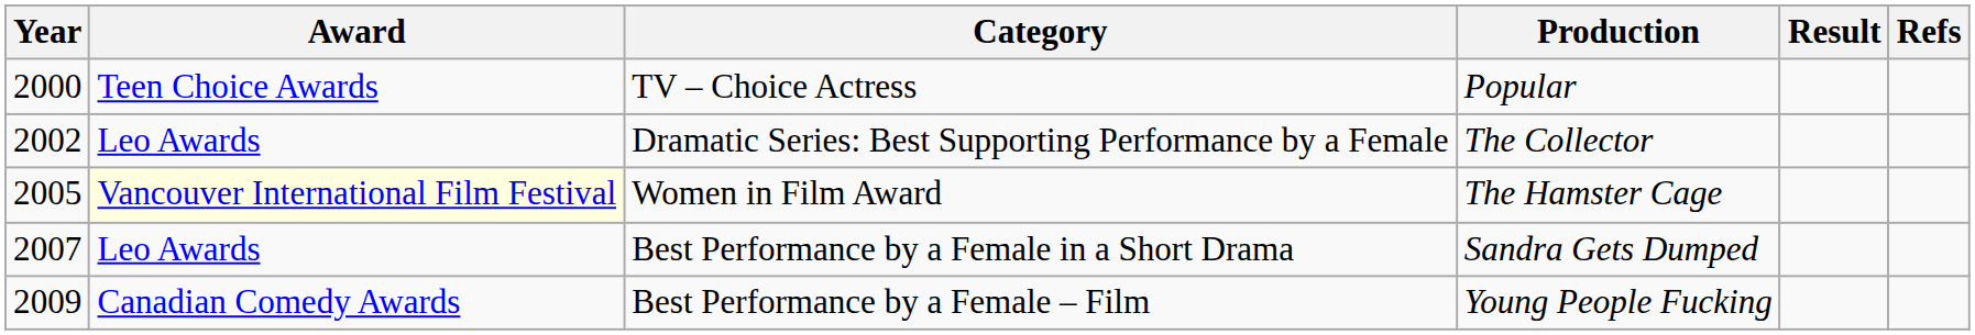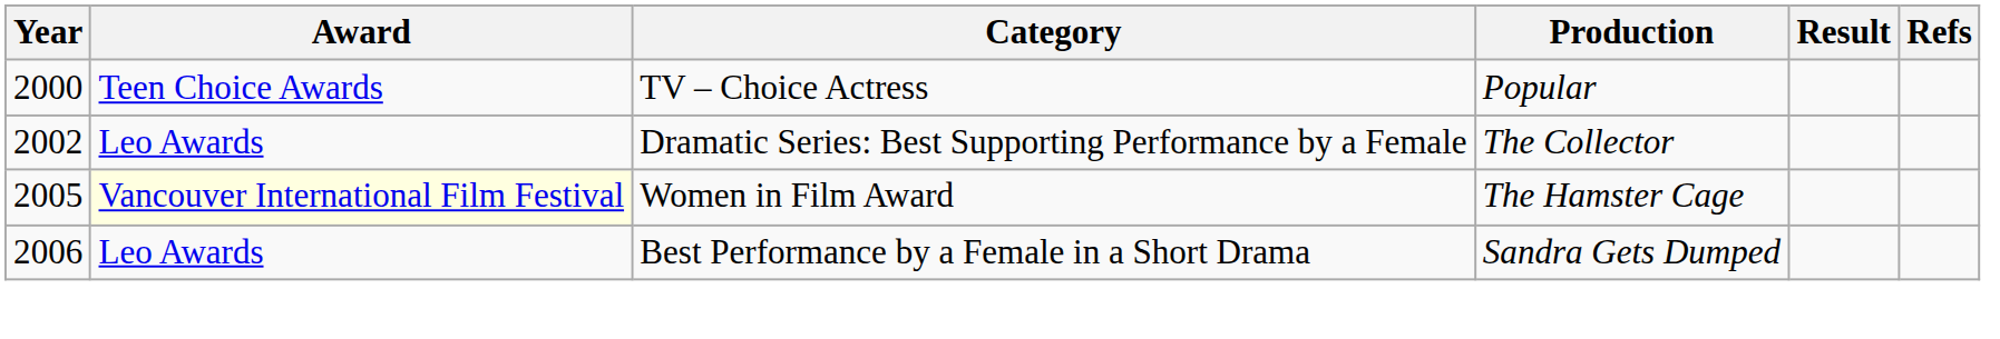 <table class="wikitable sortable">
 <tr>
 <th>Year</th>
 <th>Award</th>
 <th>Category</th>
 <th>Production</th>
 <th>Result</th>
 <th class="unsortable">Refs</th>
 </tr>
 <tr>
 <td>2000</td>
 <td><a href='#'>Teen Choice Awards</a></td>
 <td>TV – Choice Actress</td>
 <td><em>Popular</em></td>
 <td></td>
 <td></td>
 </tr>
 <tr>
 <td>2002</td>
 <td><a href='#'>Leo Awards</a></td>
 <td>Dramatic Series: Best Supporting Performance by a Female</td>
 <td><em>The Collector</em></td>
 <td></td>
 <td></td>
 </tr>
 <tr>
 <td>2005</td>
 <td style="background: lightyellow;"><a href='#'>Vancouver International Film Festival</a></td>
 <td>Women in Film Award</td>
 <td><em>The Hamster Cage</em></td>
 <td></td>
 <td></td>
 </tr>
 <tr>
-<td>2007</td>
+<td>2006</td>
 <td><a href='#'>Leo Awards</a></td>
 <td>Best Performance by a Female in a Short Drama</td>
 <td><em>Sandra Gets Dumped</em></td>
 <td></td>
 <td></td>
 </tr>
-<tr>
-<td>2009</td>
-<td><a href='#'>Canadian Comedy Awards</a></td>
-<td>Best Performance by a Female – Film</td>
-<td><em>Young People Fucking</em></td>
-<td></td>
-<td></td>
-</tr>
 </table>
